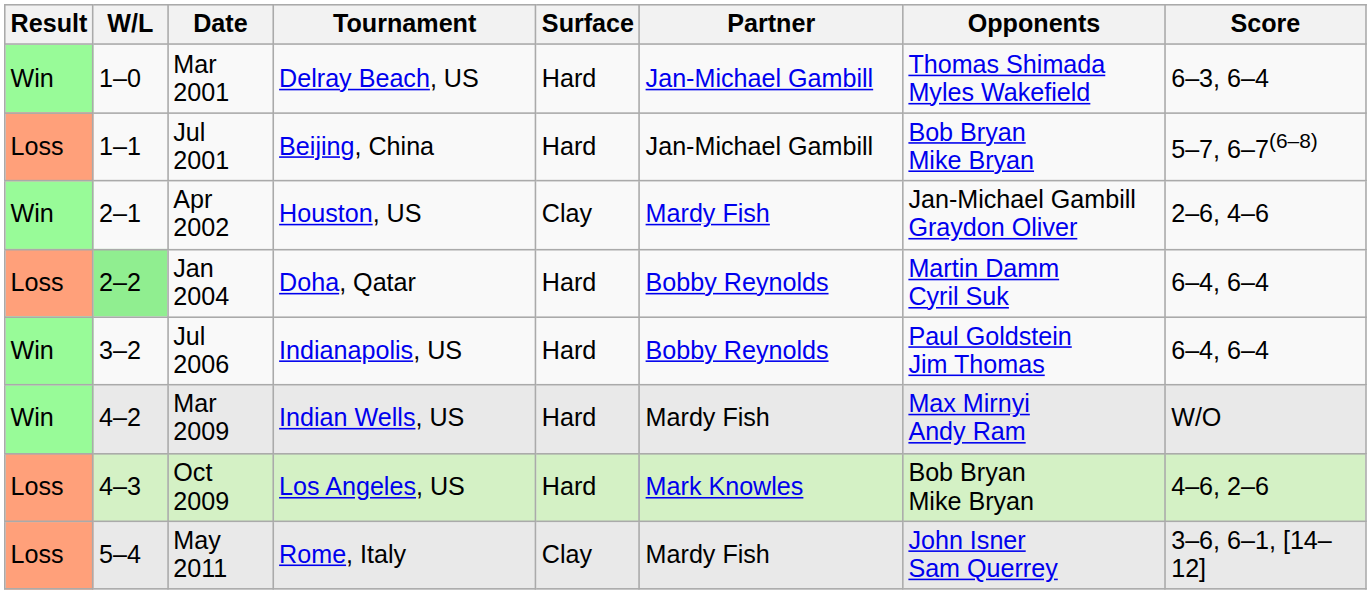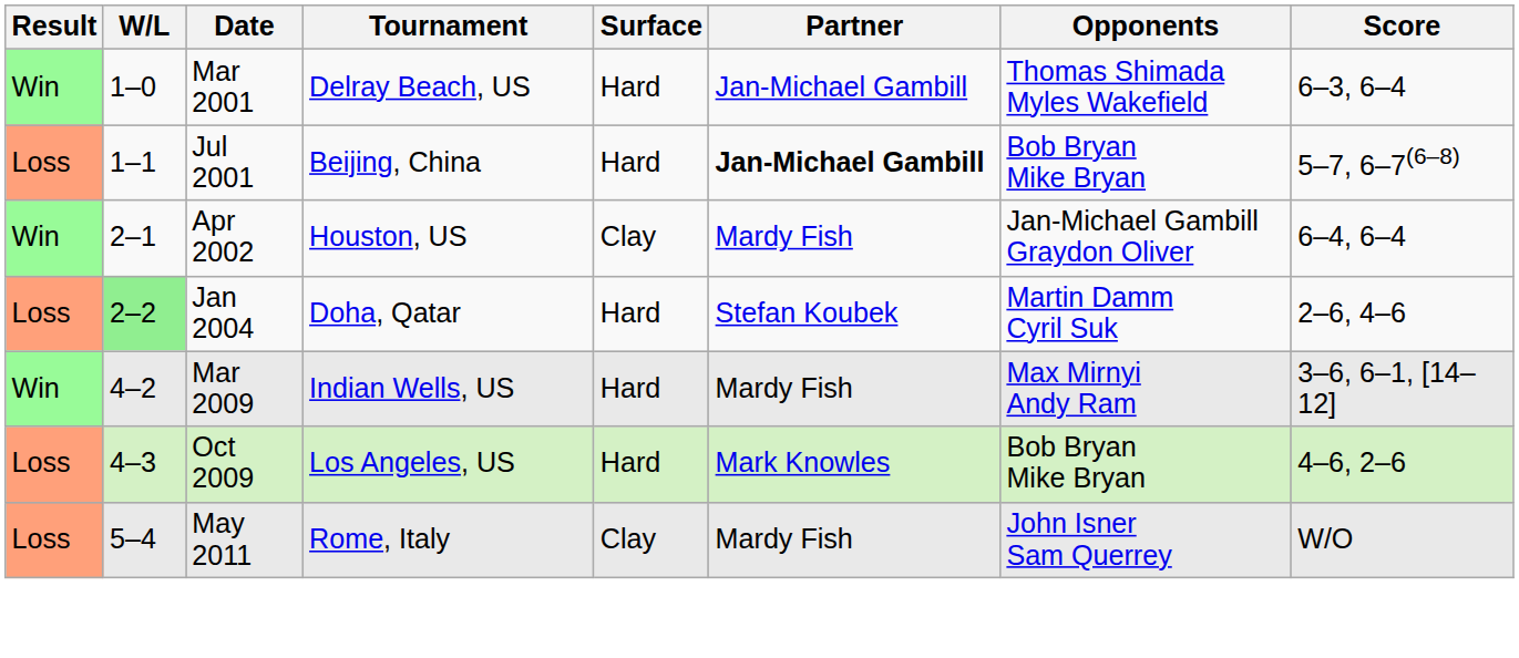 <table class="sortable wikitable">
 <tr>
 <th style="width:40px">Result</th>
 <th style="width:40px" class="unsortable">W/L</th>
 <th style="width:60px">Date</th>
 <th style="width:160px">Tournament</th>
 <th style="width:55px">Surface</th>
 <th style="width:160px">Partner</th>
 <th style="width:160px">Opponents</th>
 <th style="width:120px" class="unsortable">Score</th>
 </tr>
 <tr>
 <td style="background:#98fb98;">Win</td>
 <td>1–0</td>
 <td>Mar 2001</td>
 <td><a href='#'>Delray Beach</a>, US</td>
 <td>Hard</td>
 <td> <a href='#'>Jan-Michael Gambill</a></td>
 <td> <a href='#'>Thomas Shimada</a><br> <a href='#'>Myles Wakefield</a></td>
 <td>6–3, 6–4</td>
 </tr>
 <tr>
 <td style="background:#ffa07a;">Loss</td>
 <td>1–1</td>
 <td>Jul 2001</td>
 <td><a href='#'>Beijing</a>, China</td>
 <td>Hard</td>
-<td> Jan-Michael Gambill</td>
+<td><strong> Jan-Michael Gambill</strong></td>
 <td> <a href='#'>Bob Bryan</a><br> <a href='#'>Mike Bryan</a></td>
 <td>5–7, 6–7<sup>(6–8)</sup></td>
 </tr>
 <tr>
 <td style="background:#98fb98;">Win</td>
 <td>2–1</td>
 <td>Apr 2002</td>
 <td><a href='#'>Houston</a>, US</td>
 <td>Clay</td>
 <td> <a href='#'>Mardy Fish</a></td>
 <td> Jan-Michael Gambill<br> <a href='#'>Graydon Oliver</a></td>
-<td>2–6, 4–6</td>
+<td>6–4, 6–4</td>
 </tr>
 <tr>
 <td style="background:#ffa07a;">Loss</td>
 <td style="background: lightgreen;">2–2</td>
 <td>Jan 2004</td>
 <td><a href='#'>Doha</a>, Qatar</td>
 <td>Hard</td>
-<td> <a href='#'>Bobby Reynolds</a></td>
+<td> <a href='#'>Stefan Koubek</a></td>
 <td> <a href='#'>Martin Damm</a><br> <a href='#'>Cyril Suk</a></td>
-<td>6–4, 6–4</td>
-</tr>
-<tr>
-<td style="background:#98fb98;">Win</td>
-<td>3–2</td>
-<td>Jul 2006</td>
-<td><a href='#'>Indianapolis</a>, US</td>
-<td>Hard</td>
-<td> <a href='#'>Bobby Reynolds</a></td>
-<td> <a href='#'>Paul Goldstein</a><br> <a href='#'>Jim Thomas</a></td>
-<td>6–4, 6–4</td>
+<td>2–6, 4–6</td>
 </tr>
 <tr style="background:#e9e9e9;">
 <td style="background:#98fb98;">Win</td>
 <td>4–2</td>
 <td>Mar 2009</td>
 <td><a href='#'>Indian Wells</a>, US</td>
 <td>Hard</td>
 <td> Mardy Fish</td>
 <td> <a href='#'>Max Mirnyi</a><br> <a href='#'>Andy Ram</a></td>
-<td>W/O</td>
+<td>3–6, 6–1, [14–12]</td>
 </tr>
 <tr style="background:#d4f1c5;">
 <td style="background:#ffa07a;">Loss</td>
 <td>4–3</td>
 <td>Oct 2009</td>
 <td><a href='#'>Los Angeles</a>, US</td>
 <td>Hard</td>
 <td> <a href='#'>Mark Knowles</a></td>
 <td> Bob Bryan<br> Mike Bryan</td>
 <td>4–6, 2–6</td>
 </tr>
 <tr style="background:#e9e9e9;">
 <td style="background:#ffa07a;">Loss</td>
 <td>5–4</td>
 <td>May 2011</td>
 <td><a href='#'>Rome</a>, Italy</td>
 <td>Clay</td>
 <td> Mardy Fish</td>
 <td> <a href='#'>John Isner</a><br> <a href='#'>Sam Querrey</a></td>
-<td>3–6, 6–1, [14–12]</td>
+<td>W/O</td>
 </tr>
 </table>
